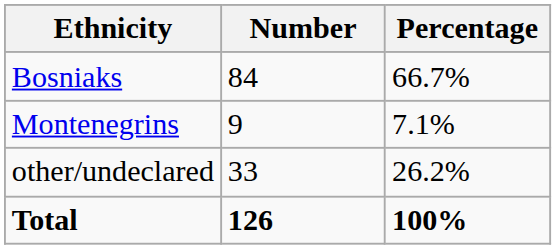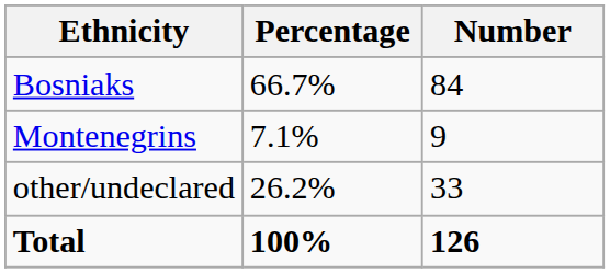 <table class="wikitable">
 <tr>
 <th width="100px">Ethnicity</th>
+<th width="80px">Percentage</th>
 <th width="80px">Number</th>
-<th width="80px">Percentage</th>
 </tr>
 <tr>
 <td><a href='#'>Bosniaks</a></td>
+<td>66.7%</td>
 <td>84</td>
-<td>66.7%</td>
 </tr>
 <tr>
 <td><a href='#'>Montenegrins</a></td>
+<td>7.1%</td>
 <td>9</td>
-<td>7.1%</td>
 </tr>
 <tr>
 <td>other/undeclared</td>
+<td>26.2%</td>
 <td>33</td>
-<td>26.2%</td>
 </tr>
 <tr>
 <td><strong>Total</strong></td>
+<td><strong>100%</strong></td>
 <td><strong>126</strong></td>
-<td><strong>100%</strong></td>
 </tr>
 </table>
